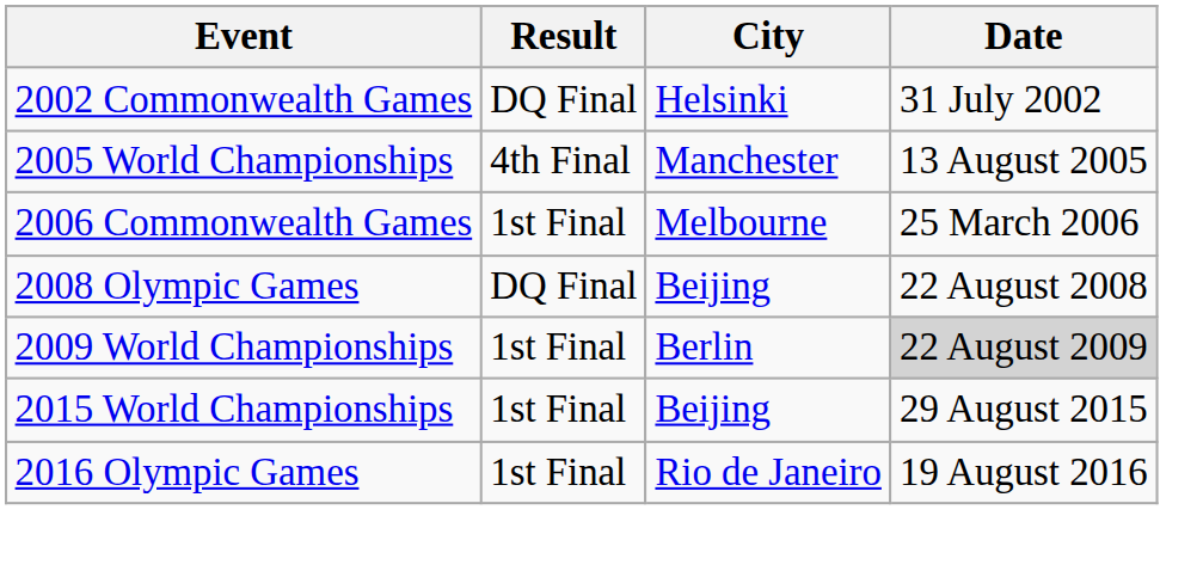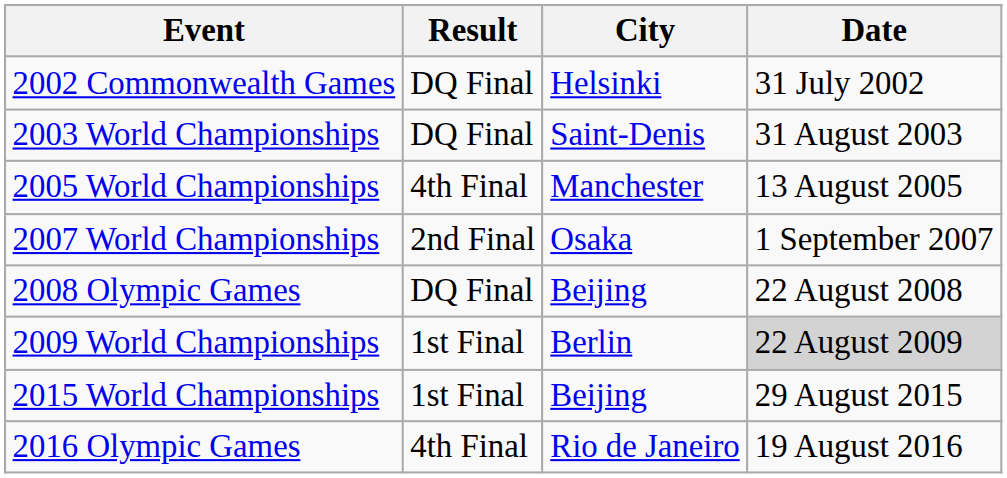 <table class="wikitable">
 <tr>
 <th>Event</th>
 <th>Result</th>
 <th>City</th>
 <th>Date</th>
 </tr>
 <tr>
 <td><a href='#'>2002 Commonwealth Games</a></td>
 <td>DQ Final</td>
 <td><a href='#'>Helsinki</a></td>
 <td>31 July 2002</td>
 </tr>
 <tr>
+<td><a href='#'>2003 World Championships</a></td>
+<td>DQ Final</td>
+<td><a href='#'>Saint-Denis</a></td>
+<td>31 August 2003</td>
+</tr>
+<tr>
 <td><a href='#'>2005 World Championships</a></td>
 <td>4th Final</td>
 <td><a href='#'>Manchester</a></td>
 <td>13 August 2005</td>
 </tr>
 <tr>
-<td><a href='#'>2006 Commonwealth Games</a></td>
-<td>1st Final</td>
-<td><a href='#'>Melbourne</a></td>
-<td>25 March 2006</td>
+<td><a href='#'>2007 World Championships</a></td>
+<td>2nd Final</td>
+<td><a href='#'>Osaka</a></td>
+<td>1 September 2007</td>
 </tr>
 <tr>
 <td><a href='#'>2008 Olympic Games</a></td>
 <td>DQ Final</td>
 <td><a href='#'>Beijing</a></td>
 <td>22 August 2008</td>
 </tr>
 <tr>
 <td><a href='#'>2009 World Championships</a></td>
 <td>1st Final</td>
 <td><a href='#'>Berlin</a></td>
 <td style="background: lightgrey;">22 August 2009 </td>
 </tr>
 <tr>
 <td><a href='#'>2015 World Championships</a></td>
 <td>1st Final</td>
 <td><a href='#'>Beijing</a></td>
 <td>29 August 2015</td>
 </tr>
 <tr>
 <td><a href='#'>2016 Olympic Games</a></td>
-<td>1st Final</td>
+<td>4th Final</td>
 <td><a href='#'>Rio de Janeiro</a></td>
 <td>19 August 2016</td>
 </tr>
 </table>
